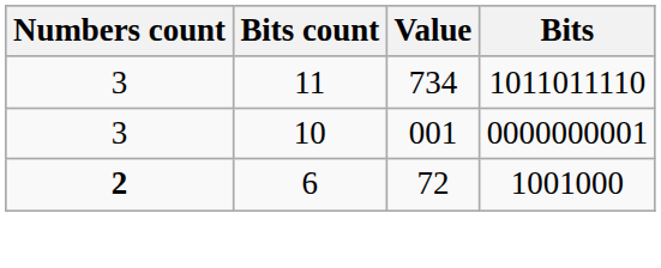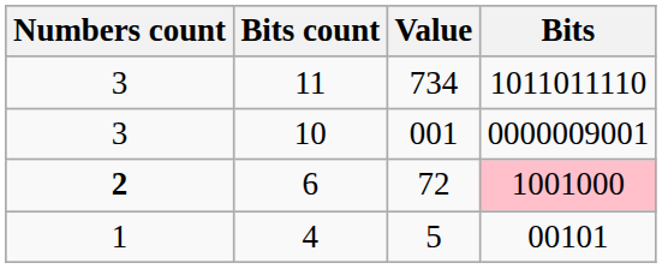 <table class="wikitable" border="1" style="text-align:center">
 <tr>
 <th>Numbers count</th>
 <th>Bits count</th>
 <th>Value</th>
 <th>Bits</th>
 </tr>
 <tr>
 <td>3</td>
 <td>11</td>
 <td>734</td>
 <td>1011011110</td>
 </tr>
 <tr>
 <td>3</td>
 <td>10</td>
 <td>001</td>
-<td>0000000001</td>
+<td>0000009001</td>
 </tr>
 <tr>
 <td><strong>2</strong></td>
 <td>6</td>
 <td>72</td>
-<td>1001000</td>
+<td style="background: pink;">1001000</td>
+</tr>
+<tr>
+<td>1</td>
+<td>4</td>
+<td>5</td>
+<td>00101</td>
 </tr>
 </table>
